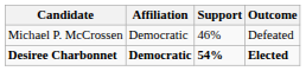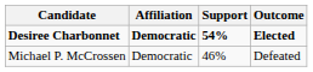 <table class="wikitable">
 <tr>
 <th>Candidate</th>
 <th>Affiliation</th>
 <th>Support</th>
 <th>Outcome</th>
 </tr>
 <tr>
+<td><strong>Desiree Charbonnet</strong></td>
+<td><strong>Democratic</strong></td>
+<td><strong>54%</strong></td>
+<td><strong>Elected</strong></td>
+</tr>
+<tr>
 <td>Michael P. McCrossen</td>
 <td>Democratic</td>
 <td>46%</td>
 <td>Defeated</td>
 </tr>
-<tr>
-<td><strong>Desiree Charbonnet</strong></td>
-<td><strong>Democratic</strong></td>
-<td><strong>54%</strong></td>
-<td><strong>Elected</strong></td>
-</tr>
 </table>
